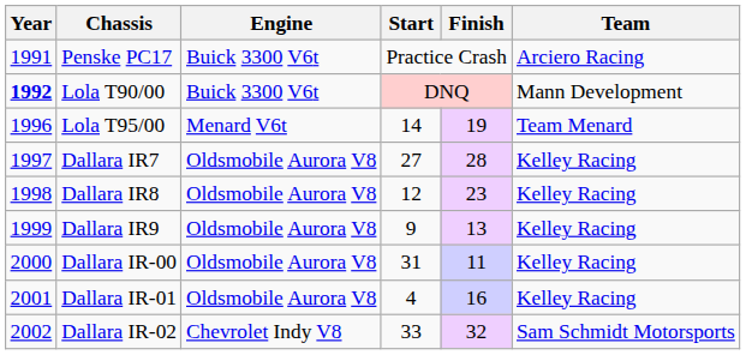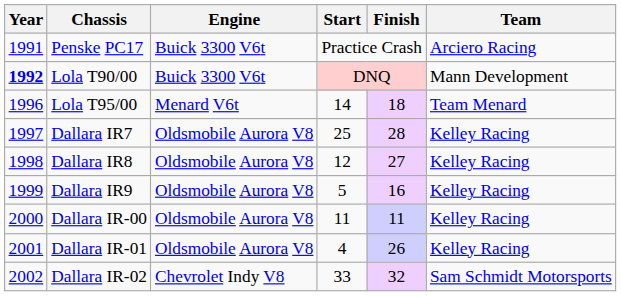 <table class="wikitable" style="font-size: 95%;">
 <tr>
 <th>Year</th>
 <th>Chassis</th>
 <th>Engine</th>
 <th>Start</th>
 <th>Finish</th>
 <th>Team</th>
 </tr>
 <tr>
 <td><a href='#'>1991</a></td>
 <td><a href='#'>Penske</a> <a href='#'>PC17</a></td>
 <td><a href='#'>Buick</a> <a href='#'>3300</a> <a href='#'>V6</a><a href='#'>t</a></td>
 <td colspan=2 align=center>Practice Crash</td>
 <td><a href='#'>Arciero Racing</a></td>
 </tr>
 <tr>
 <td><strong><a href='#'>1992</a></strong></td>
 <td><a href='#'>Lola</a> T90/00</td>
 <td><a href='#'>Buick</a> <a href='#'>3300</a> <a href='#'>V6</a><a href='#'>t</a></td>
 <td colspan=2 align=center style="background:#FFCFCF;">DNQ</td>
 <td>Mann Development</td>
 </tr>
 <tr>
 <td><a href='#'>1996</a></td>
 <td><a href='#'>Lola</a> T95/00</td>
 <td><a href='#'>Menard</a> <a href='#'>V6</a><a href='#'>t</a></td>
 <td align=center>14</td>
-<td align=center style="background:#EFCFFF;">19</td>
+<td align=center style="background:#EFCFFF;">18</td>
 <td><a href='#'>Team Menard</a></td>
 </tr>
 <tr>
 <td><a href='#'>1997</a></td>
 <td><a href='#'>Dallara</a> IR7</td>
 <td><a href='#'>Oldsmobile</a> <a href='#'>Aurora</a> <a href='#'>V8</a></td>
-<td align=center>27</td>
+<td align=center>25</td>
 <td align=center style="background:#EFCFFF;">28</td>
 <td><a href='#'>Kelley Racing</a></td>
 </tr>
 <tr>
 <td><a href='#'>1998</a></td>
 <td><a href='#'>Dallara</a> IR8</td>
 <td><a href='#'>Oldsmobile</a> <a href='#'>Aurora</a> <a href='#'>V8</a></td>
 <td align=center>12</td>
-<td align=center style="background:#EFCFFF;">23</td>
+<td align=center style="background:#EFCFFF;">27</td>
 <td><a href='#'>Kelley Racing</a></td>
 </tr>
 <tr>
 <td><a href='#'>1999</a></td>
 <td><a href='#'>Dallara</a> IR9</td>
 <td><a href='#'>Oldsmobile</a> <a href='#'>Aurora</a> <a href='#'>V8</a></td>
-<td align=center>9</td>
-<td align=center style="background:#EFCFFF;">13</td>
+<td align=center>5</td>
+<td align=center style="background:#EFCFFF;">16</td>
 <td><a href='#'>Kelley Racing</a></td>
 </tr>
 <tr>
 <td><a href='#'>2000</a></td>
 <td><a href='#'>Dallara</a> IR-00</td>
 <td><a href='#'>Oldsmobile</a> <a href='#'>Aurora</a> <a href='#'>V8</a></td>
-<td align=center>31</td>
+<td align=center>11</td>
 <td align=center style="background:#CFCFFF;">11</td>
 <td><a href='#'>Kelley Racing</a></td>
 </tr>
 <tr>
 <td><a href='#'>2001</a></td>
 <td><a href='#'>Dallara</a> IR-01</td>
 <td><a href='#'>Oldsmobile</a> <a href='#'>Aurora</a> <a href='#'>V8</a></td>
 <td align=center>4</td>
-<td align=center style="background:#CFCFFF;">16</td>
+<td align=center style="background:#CFCFFF;">26</td>
 <td><a href='#'>Kelley Racing</a></td>
 </tr>
 <tr>
 <td><a href='#'>2002</a></td>
 <td><a href='#'>Dallara</a> IR-02</td>
 <td><a href='#'>Chevrolet</a> Indy <a href='#'>V8</a></td>
 <td align=center>33</td>
 <td align=center style="background:#EFCFFF;">32</td>
 <td><a href='#'>Sam Schmidt Motorsports</a></td>
 </tr>
 </table>
